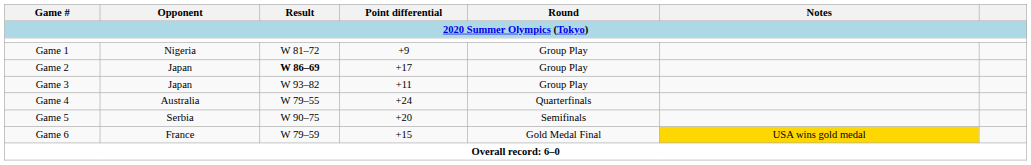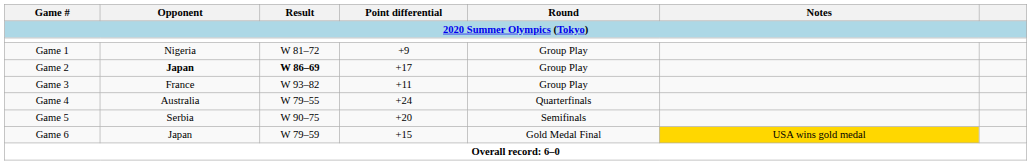 <table class="wikitable">
 <tr>
 <th width=6%>Game #</th>
 <th width=10%>Opponent</th>
 <th width=05%>Result</th>
 <th width=8%>Point differential</th>
 <th width=12%>Round</th>
 <th width=20%>Notes</th>
 <th width=3%></th>
 </tr>
 <tr>
 <td colspan="7"  style="text-align:center; background:lightblue;"><span><strong><a href='#'>2020 Summer Olympics</a> (<a href='#'>Tokyo</a>)</strong></span></td>
 </tr>
 <tr>
 <td colspan="7"  style="text-align:center; background:white;"></td>
 </tr>
 <tr>
 <td align=center>Game 1</td>
 <td align=center>Nigeria</td>
 <td align=center>W 81–72</td>
 <td align=center>+9</td>
 <td align=center>Group Play</td>
 <td align=center></td>
 <td align=center></td>
 </tr>
 <tr>
 <td align=center>Game 2</td>
-<td align=center>Japan</td>
+<td align=center><strong>Japan</strong></td>
 <td align=center><strong>W 86–69</strong></td>
 <td align=center>+17</td>
 <td align=center>Group Play</td>
 <td align=center></td>
 <td align=center></td>
 </tr>
 <tr>
 <td align=center>Game 3</td>
-<td align=center>Japan</td>
+<td align=center>France</td>
 <td align=center>W 93–82</td>
 <td align=center>+11</td>
 <td align=center>Group Play</td>
 <td align=center></td>
 <td align=center></td>
 </tr>
 <tr>
 <td align=center>Game 4</td>
 <td align=center>Australia</td>
 <td align=center>W 79–55</td>
 <td align=center>+24</td>
 <td align=center>Quarterfinals</td>
 <td align=center></td>
 <td align=center></td>
 </tr>
 <tr>
 <td align=center>Game 5</td>
 <td align=center>Serbia</td>
 <td align=center>W 90–75</td>
 <td align=center>+20</td>
 <td align=center>Semifinals</td>
 <td align=center></td>
 <td align=center></td>
 </tr>
 <tr>
 <td align=center>Game 6</td>
-<td align=center>France</td>
+<td align=center>Japan</td>
 <td align=center>W 79–59</td>
 <td align=center>+15</td>
 <td align=center>Gold Medal Final</td>
 <td style="text-align:center; background:gold;">USA wins gold medal</td>
 <td align=center></td>
 </tr>
 <tr>
 <td colspan="7"  style="text-align:center; background:white;"><span><strong>Overall record: 6–0</strong></span></td>
 </tr>
 </table>
